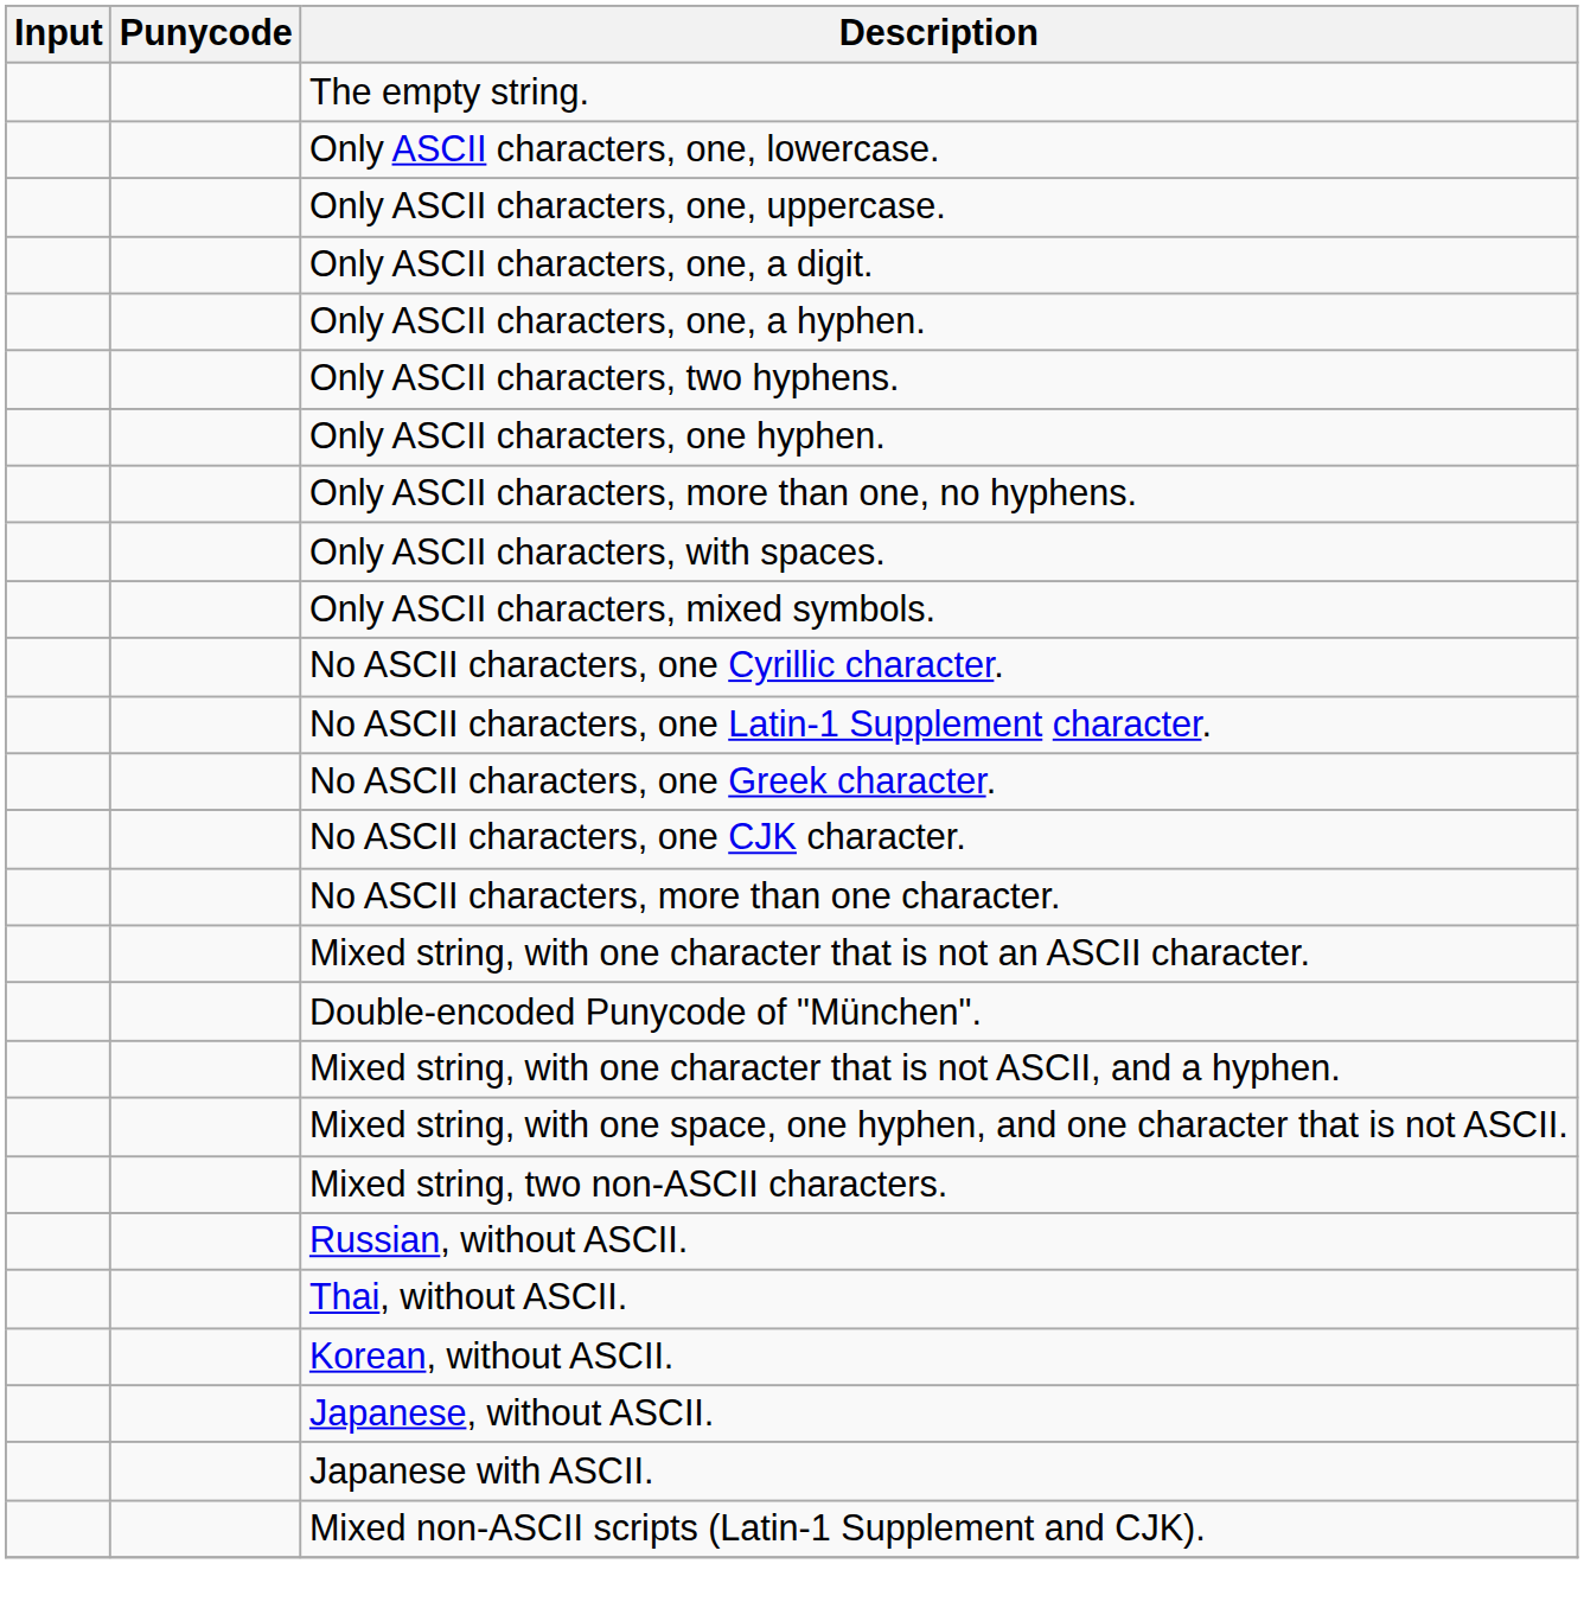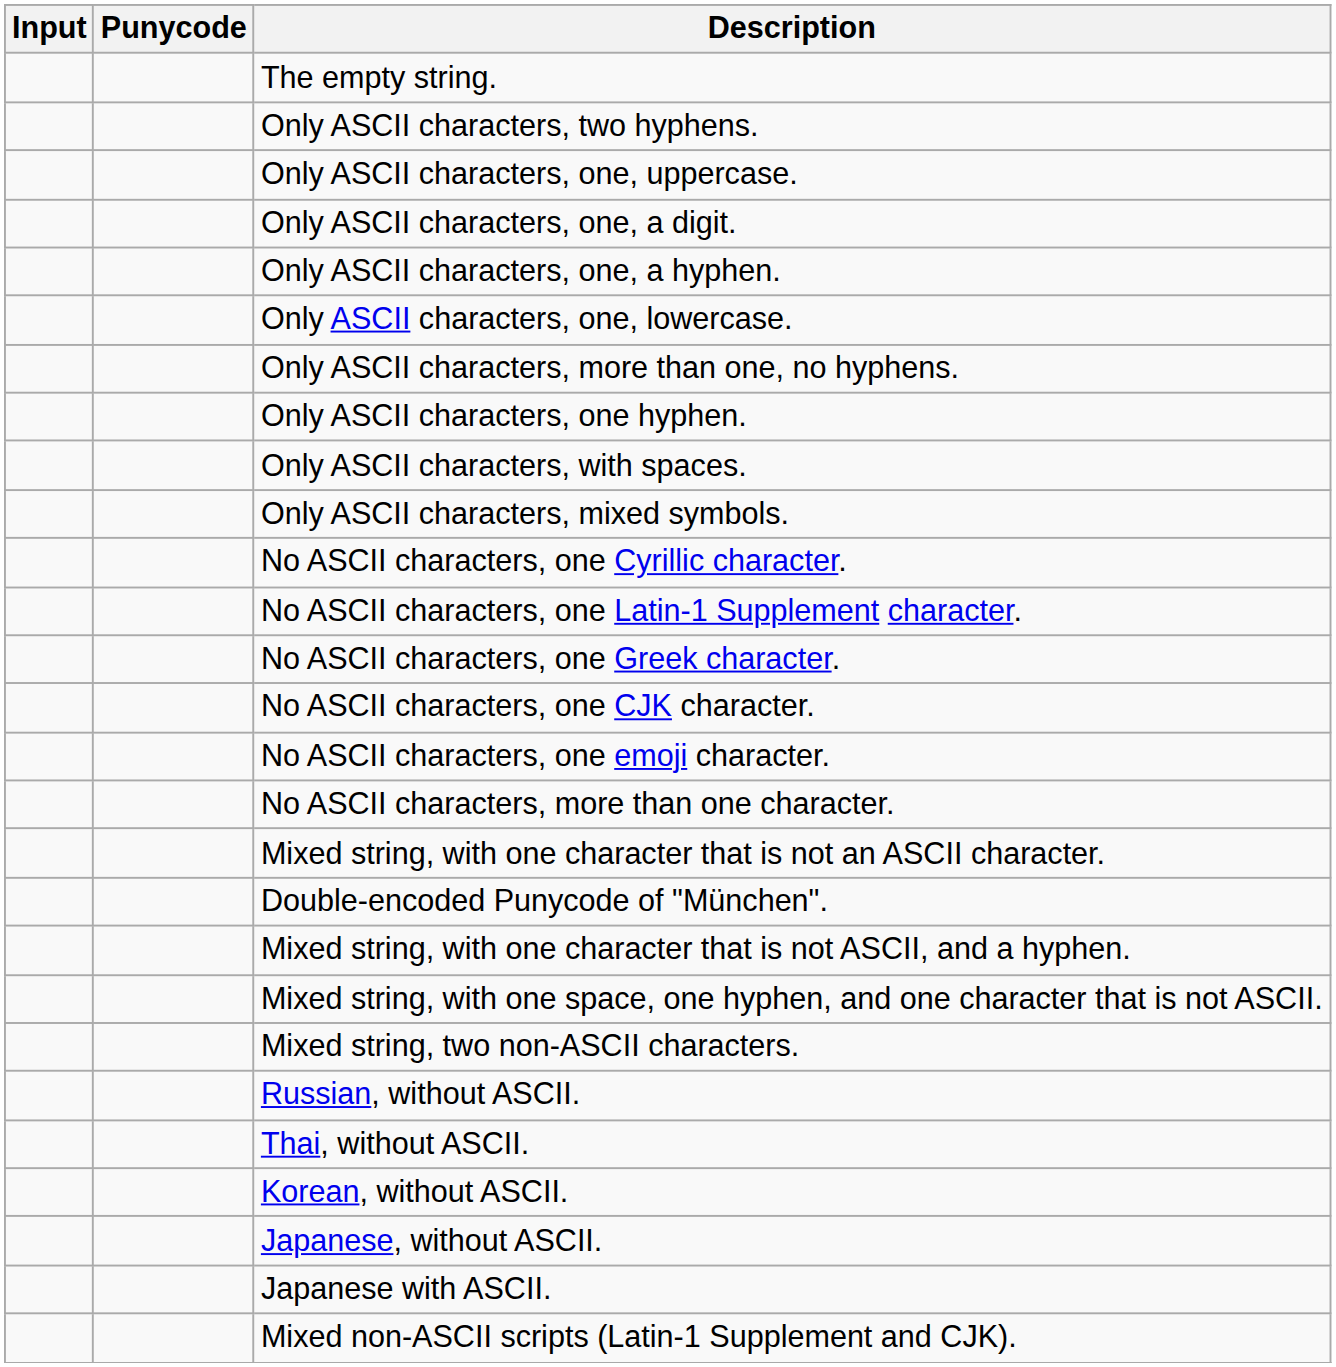 <table class="wikitable">
 <tr>
 <th>Input</th>
 <th>Punycode</th>
 <th>Description</th>
 </tr>
 <tr>
 <td></td>
 <td></td>
 <td>The empty string.</td>
 </tr>
 <tr>
 <td></td>
 <td></td>
-<td>Only <a href='#'>ASCII</a> characters, one, lowercase.</td>
+<td>Only ASCII characters, two hyphens.</td>
 </tr>
 <tr>
 <td></td>
 <td></td>
 <td>Only ASCII characters, one, uppercase.</td>
 </tr>
 <tr>
 <td></td>
 <td></td>
 <td>Only ASCII characters, one, a digit.</td>
 </tr>
 <tr>
 <td></td>
 <td></td>
 <td>Only ASCII characters, one, a hyphen.</td>
 </tr>
 <tr>
 <td></td>
 <td></td>
-<td>Only ASCII characters, two hyphens.</td>
+<td>Only <a href='#'>ASCII</a> characters, one, lowercase.</td>
+</tr>
+<tr>
+<td></td>
+<td></td>
+<td>Only ASCII characters, more than one, no hyphens.</td>
 </tr>
 <tr>
 <td></td>
 <td></td>
 <td>Only ASCII characters, one hyphen.</td>
-</tr>
-<tr>
-<td></td>
-<td></td>
-<td>Only ASCII characters, more than one, no hyphens.</td>
 </tr>
 <tr>
 <td></td>
 <td></td>
 <td>Only ASCII characters, with spaces.</td>
 </tr>
 <tr>
 <td></td>
 <td></td>
 <td>Only ASCII characters, mixed symbols.</td>
 </tr>
 <tr>
 <td></td>
 <td></td>
 <td>No ASCII characters, one <a href='#'>Cyrillic character</a>.</td>
 </tr>
 <tr>
 <td></td>
 <td></td>
 <td>No ASCII characters, one <a href='#'>Latin-1 Supplement</a> <a href='#'>character</a>.</td>
 </tr>
 <tr>
 <td></td>
 <td></td>
 <td>No ASCII characters, one <a href='#'>Greek character</a>.</td>
 </tr>
 <tr>
 <td></td>
 <td></td>
 <td>No ASCII characters, one <a href='#'>CJK</a> character.</td>
+</tr>
+<tr>
+<td></td>
+<td></td>
+<td>No ASCII characters, one <a href='#'>emoji</a> character.</td>
 </tr>
 <tr>
 <td></td>
 <td></td>
 <td>No ASCII characters, more than one character.</td>
 </tr>
 <tr>
 <td></td>
 <td></td>
 <td>Mixed string, with one character that is not an ASCII character.</td>
 </tr>
 <tr>
 <td></td>
 <td></td>
 <td>Double-encoded Punycode of "München".</td>
 </tr>
 <tr>
 <td></td>
 <td></td>
 <td>Mixed string, with one character that is not ASCII, and a hyphen.</td>
 </tr>
 <tr>
 <td></td>
 <td></td>
 <td>Mixed string, with one space, one hyphen, and one character that is not ASCII.</td>
 </tr>
 <tr>
 <td></td>
 <td></td>
 <td>Mixed string, two non-ASCII characters.</td>
 </tr>
 <tr>
 <td></td>
 <td></td>
 <td><a href='#'>Russian</a>, without ASCII.</td>
 </tr>
 <tr>
 <td></td>
 <td></td>
 <td><a href='#'>Thai</a>, without ASCII.</td>
 </tr>
 <tr>
 <td></td>
 <td></td>
 <td><a href='#'>Korean</a>, without ASCII.</td>
 </tr>
 <tr>
 <td></td>
 <td></td>
 <td><a href='#'>Japanese</a>, without ASCII.</td>
 </tr>
 <tr>
 <td></td>
 <td></td>
 <td>Japanese with ASCII.</td>
 </tr>
 <tr>
 <td></td>
 <td></td>
 <td>Mixed non-ASCII scripts (Latin-1 Supplement and CJK).</td>
 </tr>
 <tr>
 </tr>
 </table>
